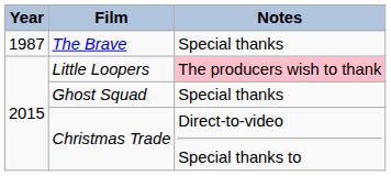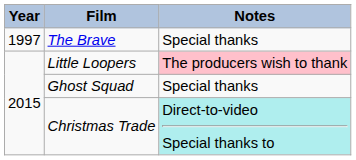 <table class="wikitable" style="font-size:95%;">
 <tr>
 <th style="background:#B0C4DE;">Year</th>
 <th style="background:#B0C4DE;">Film</th>
 <th style="background:#B0C4DE;">Notes</th>
 </tr>
 <tr>
-<td>1987</td>
+<td>1997</td>
 <td><em><a href='#'>The Brave</a></em></td>
 <td>Special thanks</td>
 </tr>
 <tr>
 <td rowspan=3>2015</td>
 <td><em>Little Loopers</em></td>
 <td style="background: pink;">The producers wish to thank</td>
 </tr>
 <tr>
 <td><em>Ghost Squad</em></td>
 <td>Special thanks</td>
 </tr>
 <tr>
 <td><em>Christmas Trade</em></td>
-<td>Direct-to-video<hr>Special thanks to</td>
+<td style="background: paleturquoise;">Direct-to-video<hr>Special thanks to</td>
 </tr>
 </table>
